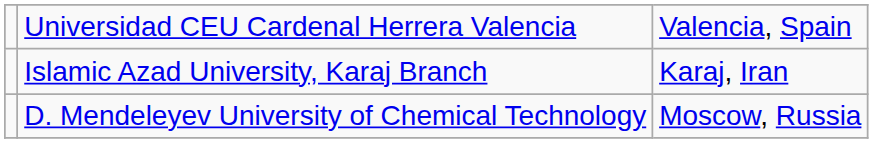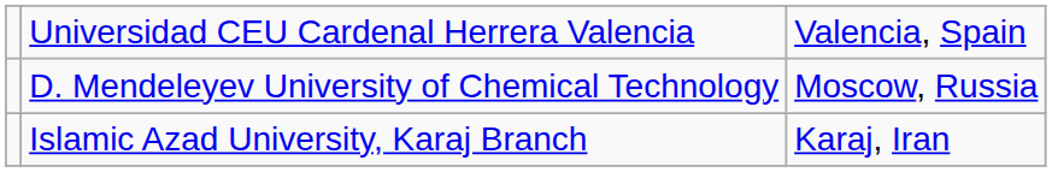 <table class="wikitable">
 <tr>
 <td></td>
 <td> <a href='#'>Universidad CEU Cardenal Herrera Valencia</a></td>
 <td><a href='#'>Valencia</a>, <a href='#'>Spain</a></td>
 </tr>
 <tr>
 <td></td>
+<td> <a href='#'>D. Mendeleyev University of Chemical Technology</a></td>
+<td><a href='#'>Moscow</a>, <a href='#'>Russia</a></td>
+</tr>
+<tr>
+<td></td>
 <td> <a href='#'>Islamic Azad University, Karaj Branch</a></td>
 <td><a href='#'>Karaj</a>, <a href='#'>Iran</a></td>
 </tr>
-<tr>
-<td></td>
-<td> <a href='#'>D. Mendeleyev University of Chemical Technology</a></td>
-<td><a href='#'>Moscow</a>, <a href='#'>Russia</a></td>
-</tr>
 </table>
